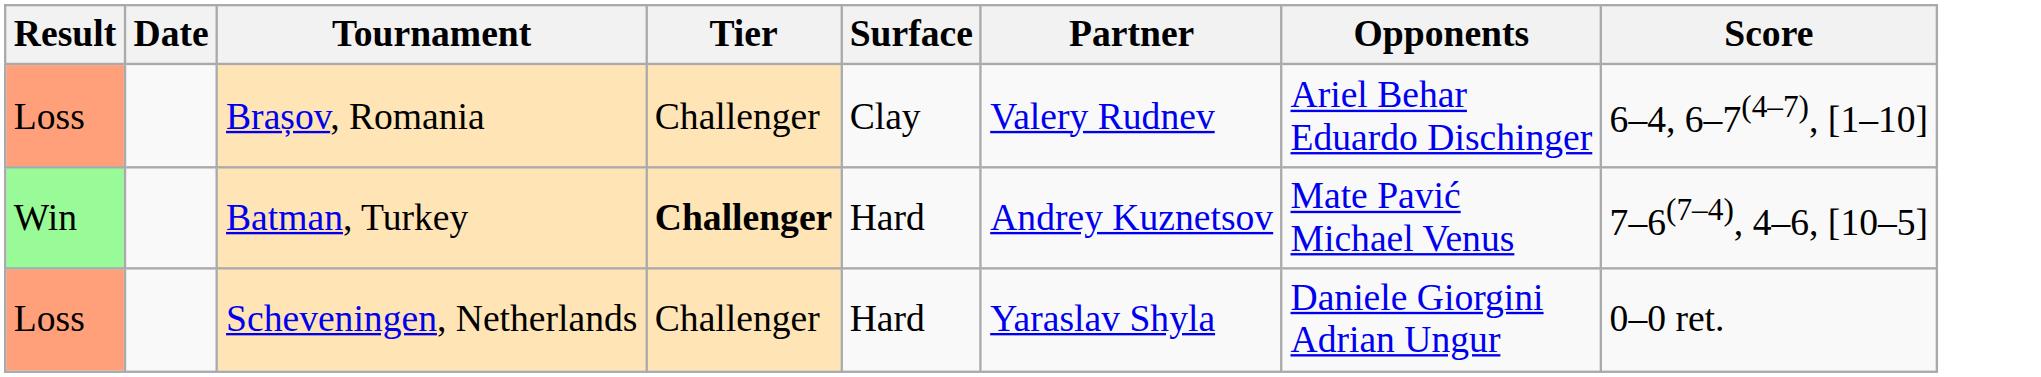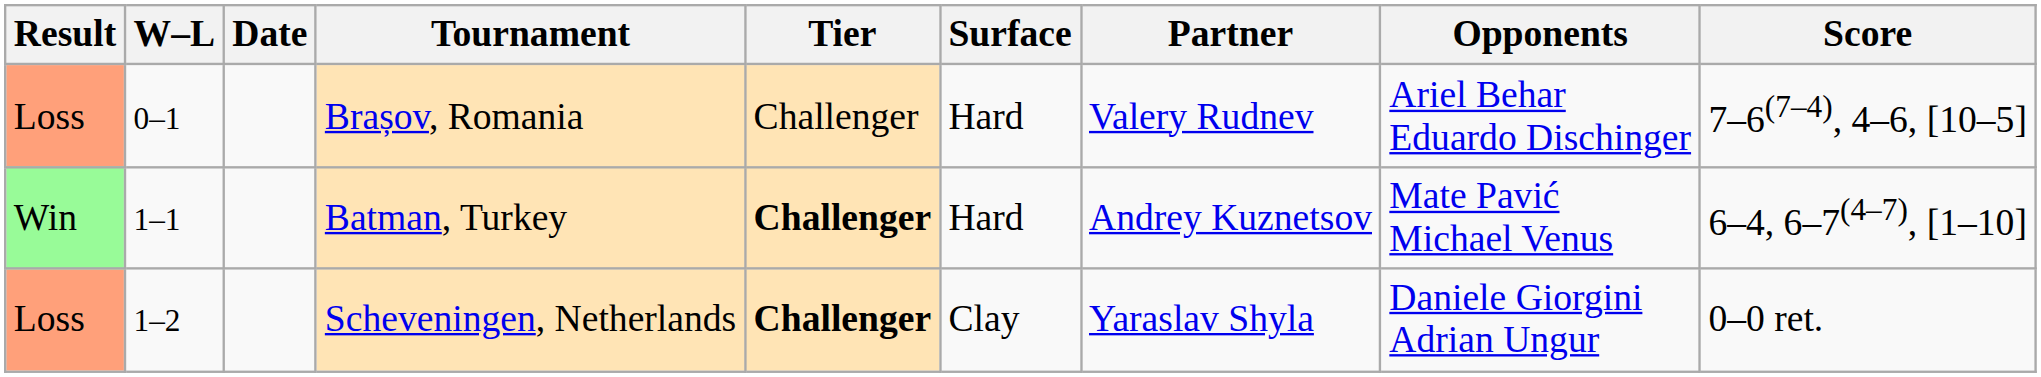 <table class="sortable wikitable">
 <tr>
 <th>Result</th>
+<th class="unsortable">W–L</th>
 <th>Date</th>
 <th>Tournament</th>
 <th>Tier</th>
 <th>Surface</th>
 <th>Partner</th>
 <th>Opponents</th>
 <th class="unsortable">Score</th>
 </tr>
 <tr>
 <td bgcolor=FFA07A>Loss</td>
+<td><small>0–1</small></td>
 <td><a href='#'></a></td>
 <td style="background:moccasin;"><a href='#'>Brașov</a>, Romania</td>
 <td style="background:moccasin;">Challenger</td>
-<td>Clay</td>
+<td>Hard</td>
 <td> <a href='#'>Valery Rudnev</a></td>
 <td> <a href='#'>Ariel Behar</a><br> <a href='#'>Eduardo Dischinger</a></td>
-<td>6–4, 6–7<sup>(4–7)</sup>, [1–10]</td>
+<td>7–6<sup>(7–4)</sup>, 4–6, [10–5]</td>
 </tr>
 <tr>
 <td bgcolor=98FB98>Win</td>
+<td><small>1–1</small></td>
 <td><a href='#'></a></td>
 <td style="background:moccasin;"><a href='#'>Batman</a>, Turkey</td>
 <td style="background:moccasin;"><strong>Challenger</strong></td>
 <td>Hard</td>
 <td> <a href='#'>Andrey Kuznetsov</a></td>
 <td> <a href='#'>Mate Pavić</a><br> <a href='#'>Michael Venus</a></td>
-<td>7–6<sup>(7–4)</sup>, 4–6, [10–5]</td>
+<td>6–4, 6–7<sup>(4–7)</sup>, [1–10]</td>
 </tr>
 <tr>
 <td bgcolor=FFA07A>Loss</td>
+<td><small>1–2</small></td>
 <td><a href='#'></a></td>
 <td style="background:moccasin;"><a href='#'>Scheveningen</a>, Netherlands</td>
-<td style="background:moccasin;">Challenger</td>
-<td>Hard</td>
+<td style="background:moccasin;"><strong>Challenger</strong></td>
+<td>Clay</td>
 <td> <a href='#'>Yaraslav Shyla</a></td>
 <td> <a href='#'>Daniele Giorgini</a><br> <a href='#'>Adrian Ungur</a></td>
 <td>0–0 ret.</td>
 </tr>
 </table>
